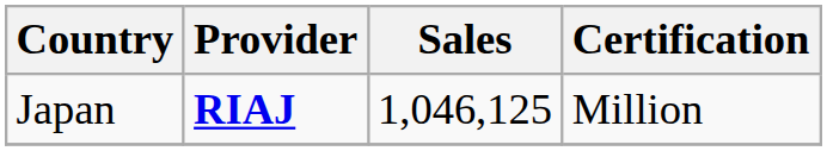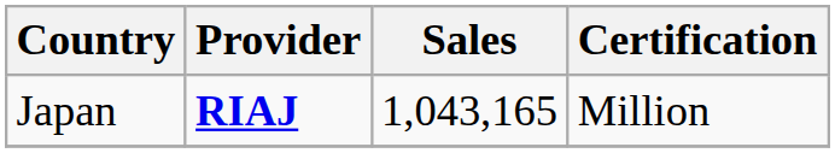 <table class="wikitable" border="1">
 <tr>
 <th>Country</th>
 <th>Provider</th>
 <th>Sales</th>
 <th>Certification</th>
 </tr>
 <tr>
 <td>Japan</td>
 <td><strong><a href='#'>RIAJ</a></strong></td>
-<td>1,046,125</td>
+<td>1,043,165</td>
 <td>Million</td>
 </tr>
 <tr>
 </tr>
 </table>
